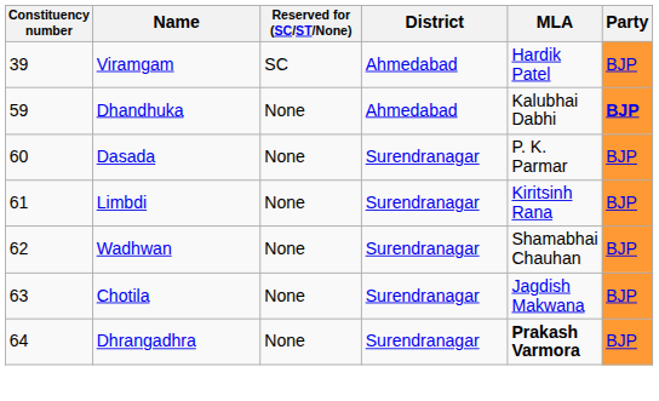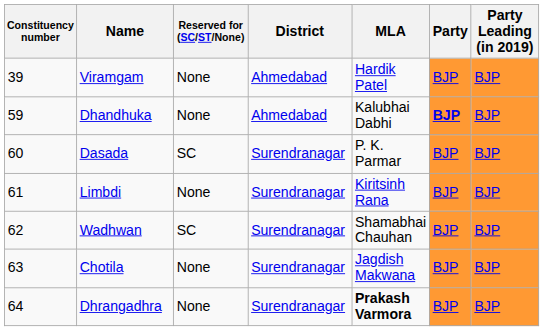 <table class="wikitable sortable">
 <tr>
 <th width="50px" style="font-size:75%">Constituency number</th>
 <th width="200px">Name</th>
 <th width="100px" style="font-size:75%">Reserved for (<a href='#'>SC</a>/<a href='#'>ST</a>/None)</th>
 <th width="150px">District</th>
 <th>MLA</th>
 <th>Party</th>
+<th width="150px">Party Leading<br>(in 2019)</th>
 </tr>
 <tr>
 <td>39</td>
 <td><a href='#'>Viramgam</a></td>
-<td>SC</td>
+<td>None</td>
 <td><a href='#'>Ahmedabad</a></td>
 <td><a href='#'>Hardik Patel</a></td>
+<td bgcolor=#FF9933><a href='#'>BJP</a></td>
 <td bgcolor=#FF9933><a href='#'>BJP</a></td>
 </tr>
 <tr>
 <td>59</td>
 <td><a href='#'>Dhandhuka</a></td>
 <td>None</td>
 <td><a href='#'>Ahmedabad</a></td>
 <td>Kalubhai Dabhi</td>
 <td bgcolor=#FF9933><strong><a href='#'>BJP</a></strong></td>
+<td bgcolor=#FF9933><a href='#'>BJP</a></td>
 </tr>
 <tr>
 <td>60</td>
 <td><a href='#'>Dasada</a></td>
-<td>None</td>
+<td>SC</td>
 <td><a href='#'>Surendranagar</a></td>
 <td>P. K. Parmar</td>
+<td bgcolor=#FF9933><a href='#'>BJP</a></td>
 <td bgcolor=#FF9933><a href='#'>BJP</a></td>
 </tr>
 <tr>
 <td>61</td>
 <td><a href='#'>Limbdi</a></td>
 <td>None</td>
 <td><a href='#'>Surendranagar</a></td>
 <td><a href='#'>Kiritsinh Rana</a></td>
 <td bgcolor=#FF9933><a href='#'>BJP</a></td>
+<td bgcolor=#FF9933><a href='#'>BJP</a></td>
 </tr>
 <tr>
 <td>62</td>
 <td><a href='#'>Wadhwan</a></td>
-<td>None</td>
+<td>SC</td>
 <td><a href='#'>Surendranagar</a></td>
 <td>Shamabhai Chauhan</td>
+<td bgcolor=#FF9933><a href='#'>BJP</a></td>
 <td bgcolor=#FF9933><a href='#'>BJP</a></td>
 </tr>
 <tr>
 <td>63</td>
 <td><a href='#'>Chotila</a></td>
 <td>None</td>
 <td><a href='#'>Surendranagar</a></td>
 <td><a href='#'>Jagdish Makwana</a></td>
 <td bgcolor=#FF9933><a href='#'>BJP</a></td>
+<td bgcolor=#FF9933><a href='#'>BJP</a></td>
 </tr>
 <tr>
 <td>64</td>
 <td><a href='#'>Dhrangadhra</a></td>
 <td>None</td>
 <td><a href='#'>Surendranagar</a></td>
 <td><strong>Prakash Varmora</strong></td>
 <td bgcolor=#FF9933><a href='#'>BJP</a></td>
+<td bgcolor=#FF9933><a href='#'>BJP</a></td>
 </tr>
 </table>
